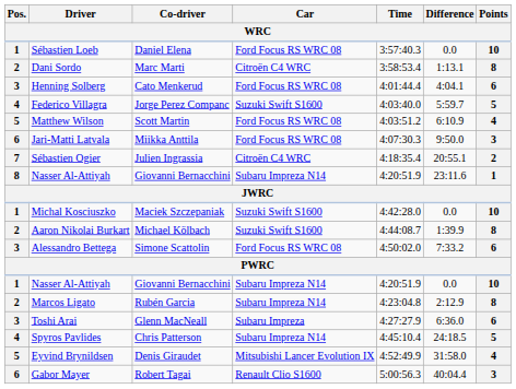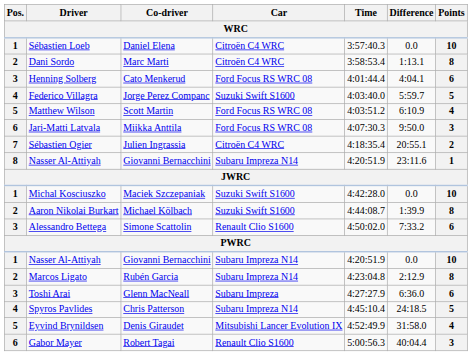 <table class="wikitable" style="text-align: center; font-size: 90%; max-width: 950px;">
 <tr>
 <th>Pos.</th>
 <th>Driver</th>
 <th>Co-driver</th>
 <th>Car</th>
 <th>Time</th>
 <th>Difference</th>
 <th>Points</th>
 </tr>
 <tr>
 <th colspan="7" style="border-bottom: 2px solid LightSteelBlue;">WRC</th>
 </tr>
 <tr>
 <th>1</th>
 <td align=left> <a href='#'>Sébastien Loeb</a></td>
 <td align=left> <a href='#'>Daniel Elena</a></td>
-<td align=left><a href='#'>Ford Focus RS WRC 08</a></td>
+<td align=left><a href='#'>Citroën C4 WRC</a></td>
 <td>3:57:40.3</td>
 <td>0.0</td>
 <th>10</th>
 </tr>
 <tr>
 <th>2</th>
 <td align=left> <a href='#'>Dani Sordo</a></td>
 <td align=left> <a href='#'>Marc Marti</a></td>
 <td align=left><a href='#'>Citroën C4 WRC</a></td>
 <td>3:58:53.4</td>
 <td>1:13.1</td>
 <th>8</th>
 </tr>
 <tr>
 <th>3</th>
 <td align=left> <a href='#'>Henning Solberg</a></td>
 <td align=left> <a href='#'>Cato Menkerud</a></td>
 <td align=left><a href='#'>Ford Focus RS WRC 08</a></td>
 <td>4:01:44.4</td>
 <td>4:04.1</td>
 <th>6</th>
 </tr>
 <tr>
 <th>4</th>
 <td align=left> <a href='#'>Federico Villagra</a></td>
 <td align=left> <a href='#'>Jorge Perez Companc</a></td>
 <td align=left><a href='#'>Suzuki Swift S1600</a></td>
 <td>4:03:40.0</td>
 <td>5:59.7</td>
 <th>5</th>
 </tr>
 <tr>
 <th>5</th>
 <td align=left> <a href='#'>Matthew Wilson</a></td>
 <td align=left> <a href='#'>Scott Martin</a></td>
 <td align=left><a href='#'>Ford Focus RS WRC 08</a></td>
 <td>4:03:51.2</td>
 <td>6:10.9</td>
 <th>4</th>
 </tr>
 <tr>
 <th>6</th>
 <td align=left> <a href='#'>Jari-Matti Latvala</a></td>
 <td align=left> <a href='#'>Miikka Anttila</a></td>
 <td align=left><a href='#'>Ford Focus RS WRC 08</a></td>
 <td>4:07:30.3</td>
 <td>9:50.0</td>
 <th>3</th>
 </tr>
 <tr>
 <th>7</th>
 <td align=left> <a href='#'>Sébastien Ogier</a></td>
 <td align=left> <a href='#'>Julien Ingrassia</a></td>
 <td align=left><a href='#'>Citroën C4 WRC</a></td>
 <td>4:18:35.4</td>
 <td>20:55.1</td>
 <th>2</th>
 </tr>
 <tr>
 <th>8</th>
 <td align=left> <a href='#'>Nasser Al-Attiyah</a></td>
 <td align=left> <a href='#'>Giovanni Bernacchini</a></td>
 <td align=left><a href='#'>Subaru Impreza N14</a></td>
 <td>4:20:51.9</td>
 <td>23:11.6</td>
 <th>1</th>
 </tr>
 <tr>
 <th colspan="7" style="border-bottom: 2px solid LightSteelBlue;">JWRC</th>
 </tr>
 <tr>
 <th>1</th>
 <td align=left> <a href='#'>Michal Kosciuszko</a></td>
 <td align=left> <a href='#'>Maciek Szczepaniak</a></td>
 <td align=left><a href='#'>Suzuki Swift S1600</a></td>
 <td>4:42:28.0</td>
 <td>0.0</td>
 <th>10</th>
 </tr>
 <tr>
 <th>2</th>
 <td align=left> <a href='#'>Aaron Nikolai Burkart</a></td>
 <td align=left> <a href='#'>Michael Kölbach</a></td>
 <td align=left><a href='#'>Suzuki Swift S1600</a></td>
 <td>4:44:08.7</td>
 <td>1:39.9</td>
 <th>8</th>
 </tr>
 <tr>
 <th>3</th>
 <td align=left> <a href='#'>Alessandro Bettega</a></td>
 <td align=left> <a href='#'>Simone Scattolin</a></td>
-<td align=left><a href='#'>Ford Focus RS WRC 08</a></td>
+<td align=left><a href='#'>Renault Clio S1600</a></td>
 <td>4:50:02.0</td>
 <td>7:33.2</td>
 <th>6</th>
 </tr>
 <tr>
 <th colspan="7" style="border-bottom: 2px solid LightSteelBlue;">PWRC</th>
 </tr>
 <tr>
 <th>1</th>
 <td align=left> <a href='#'>Nasser Al-Attiyah</a></td>
 <td align=left> <a href='#'>Giovanni Bernacchini</a></td>
 <td align=left><a href='#'>Subaru Impreza N14</a></td>
 <td>4:20:51.9</td>
 <td>0.0</td>
 <th>10</th>
 </tr>
 <tr>
 <th>2</th>
 <td align=left> <a href='#'>Marcos Ligato</a></td>
 <td align=left> <a href='#'>Rubén Garcia</a></td>
 <td align=left><a href='#'>Subaru Impreza N14</a></td>
 <td>4:23:04.8</td>
 <td>2:12.9</td>
 <th>8</th>
 </tr>
 <tr>
 <th>3</th>
 <td align=left> <a href='#'>Toshi Arai</a></td>
 <td align=left> <a href='#'>Glenn MacNeall</a></td>
 <td align=left><a href='#'>Subaru Impreza</a></td>
 <td>4:27:27.9</td>
 <td>6:36.0</td>
 <th>6</th>
 </tr>
 <tr>
 <th>4</th>
 <td align=left> <a href='#'>Spyros Pavlides</a></td>
 <td align=left> <a href='#'>Chris Patterson</a></td>
 <td align=left><a href='#'>Subaru Impreza N14</a></td>
 <td>4:45:10.4</td>
 <td>24:18.5</td>
 <th>5</th>
 </tr>
 <tr>
 <th>5</th>
 <td align=left> <a href='#'>Eyvind Brynildsen</a></td>
 <td align=left> <a href='#'>Denis Giraudet</a></td>
 <td align=left><a href='#'>Mitsubishi Lancer Evolution IX</a></td>
 <td>4:52:49.9</td>
 <td>31:58.0</td>
 <th>4</th>
 </tr>
 <tr>
 <th>6</th>
 <td align=left> <a href='#'>Gabor Mayer</a></td>
 <td align=left> <a href='#'>Robert Tagai</a></td>
 <td align=left><a href='#'>Renault Clio S1600</a></td>
 <td>5:00:56.3</td>
 <td>40:04.4</td>
 <th>3</th>
 </tr>
 </table>
